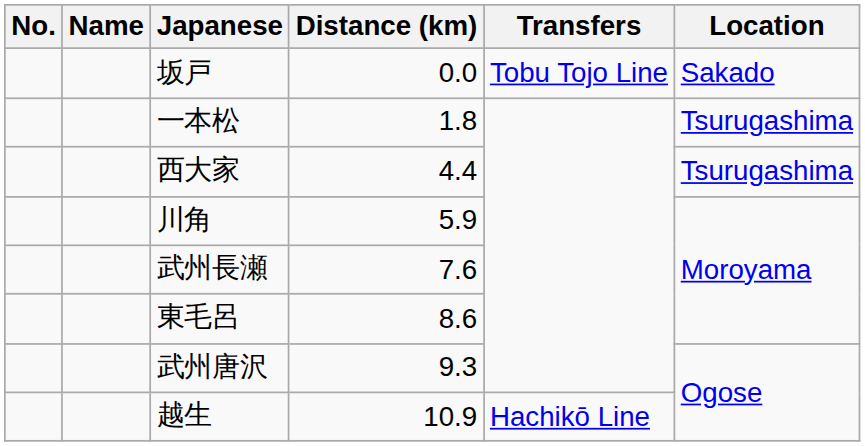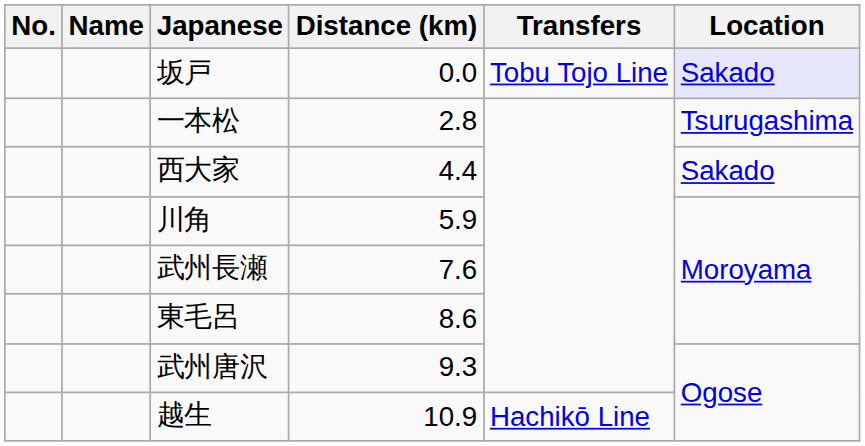 <table class="wikitable">
 <tr>
 <th>No.</th>
 <th>Name</th>
 <th>Japanese</th>
 <th>Distance (km)</th>
 <th>Transfers</th>
 <th>Location</th>
 </tr>
 <tr>
 <td></td>
 <td></td>
 <td>坂戸</td>
 <td align=right>0.0</td>
 <td> <a href='#'>Tobu Tojo Line</a></td>
-<td><a href='#'>Sakado</a></td>
+<td style="background: lavender;"><a href='#'>Sakado</a></td>
 </tr>
 <tr>
 <td></td>
 <td></td>
 <td>一本松</td>
-<td align=right>1.8</td>
+<td align=right>2.8</td>
 <td rowspan=6> </td>
 <td><a href='#'>Tsurugashima</a></td>
 </tr>
 <tr>
 <td></td>
 <td></td>
 <td>西大家</td>
 <td align=right>4.4</td>
-<td><a href='#'>Tsurugashima</a></td>
+<td><a href='#'>Sakado</a></td>
 </tr>
 <tr>
 <td></td>
 <td></td>
 <td>川角</td>
 <td align=right>5.9</td>
 <td rowspan=3><a href='#'>Moroyama</a></td>
 </tr>
 <tr>
 <td></td>
 <td></td>
 <td>武州長瀬</td>
 <td align=right>7.6</td>
 </tr>
 <tr>
 <td></td>
 <td></td>
 <td>東毛呂</td>
 <td align=right>8.6</td>
 </tr>
 <tr>
 <td></td>
 <td></td>
 <td>武州唐沢</td>
 <td align=right>9.3</td>
 <td rowspan=2><a href='#'>Ogose</a></td>
 </tr>
 <tr>
 <td></td>
 <td></td>
 <td>越生</td>
 <td align=right>10.9</td>
 <td> <a href='#'>Hachikō Line</a></td>
 </tr>
 </table>
